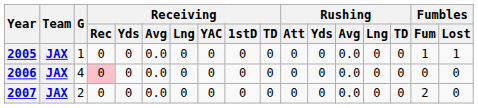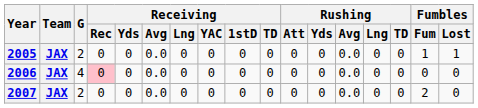 <table class="wikitable" style="text-align:center">
 <tr>
 <th rowspan="2">Year</th>
 <th rowspan="2">Team</th>
 <th rowspan="2">G</th>
 <th colspan="7">Receiving</th>
 <th colspan="5">Rushing</th>
 <th colspan="2">Fumbles</th>
 </tr>
 <tr>
 <th>Rec</th>
 <th>Yds</th>
 <th>Avg</th>
 <th>Lng</th>
 <th>YAC</th>
 <th>1stD</th>
 <th>TD</th>
 <th>Att</th>
 <th>Yds</th>
 <th>Avg</th>
 <th>Lng</th>
 <th>TD</th>
 <th>Fum</th>
 <th>Lost</th>
 </tr>
 <tr>
 <th><a href='#'>2005</a></th>
 <th><a href='#'>JAX</a></th>
-<td>1</td>
+<td>2</td>
 <td>0</td>
 <td>0</td>
 <td>0.0</td>
 <td>0</td>
 <td>0</td>
 <td>0</td>
 <td>0</td>
 <td>0</td>
 <td>0</td>
 <td>0.0</td>
 <td>0</td>
 <td>0</td>
 <td>1</td>
 <td>1</td>
 </tr>
 <tr>
 <th><a href='#'>2006</a></th>
 <th><a href='#'>JAX</a></th>
 <td>4</td>
 <td style="background: pink;">0</td>
 <td>0</td>
 <td>0.0</td>
 <td>0</td>
 <td>0</td>
 <td>0</td>
 <td>0</td>
 <td>0</td>
 <td>0</td>
 <td>0.0</td>
 <td>0</td>
 <td>0</td>
 <td>0</td>
 <td>0</td>
 </tr>
 <tr>
 <th><a href='#'>2007</a></th>
 <th><a href='#'>JAX</a></th>
 <td>2</td>
 <td>0</td>
 <td>0</td>
 <td>0.0</td>
 <td>0</td>
 <td>0</td>
 <td>0</td>
 <td>0</td>
 <td>0</td>
 <td>0</td>
 <td>0.0</td>
 <td>0</td>
 <td>0</td>
 <td>2</td>
 <td>0</td>
 </tr>
 </table>
